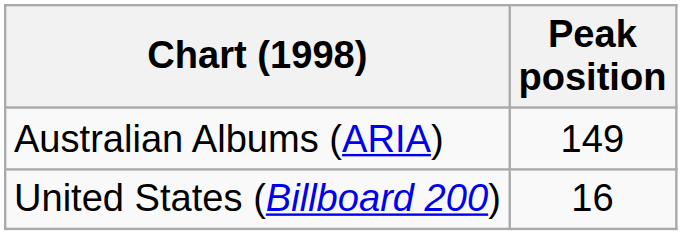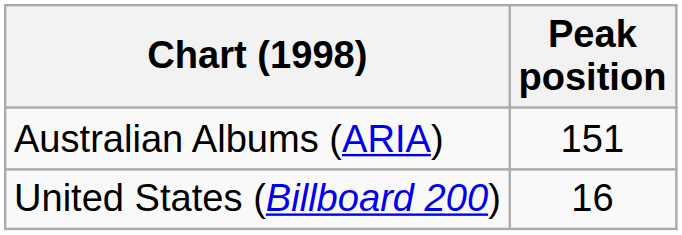 <table class="wikitable plainrowheaders">
 <tr>
 <th>Chart (1998)</th>
 <th>Peak<br> position</th>
 </tr>
 <tr>
 <td>Australian Albums (<a href='#'>ARIA</a>)</td>
-<td style="text-align:center;">149</td>
+<td style="text-align:center;">151</td>
 </tr>
 <tr>
 <td>United States (<em><a href='#'>Billboard 200</a></em>)</td>
 <td style="text-align:center;">16</td>
 </tr>
 </table>
